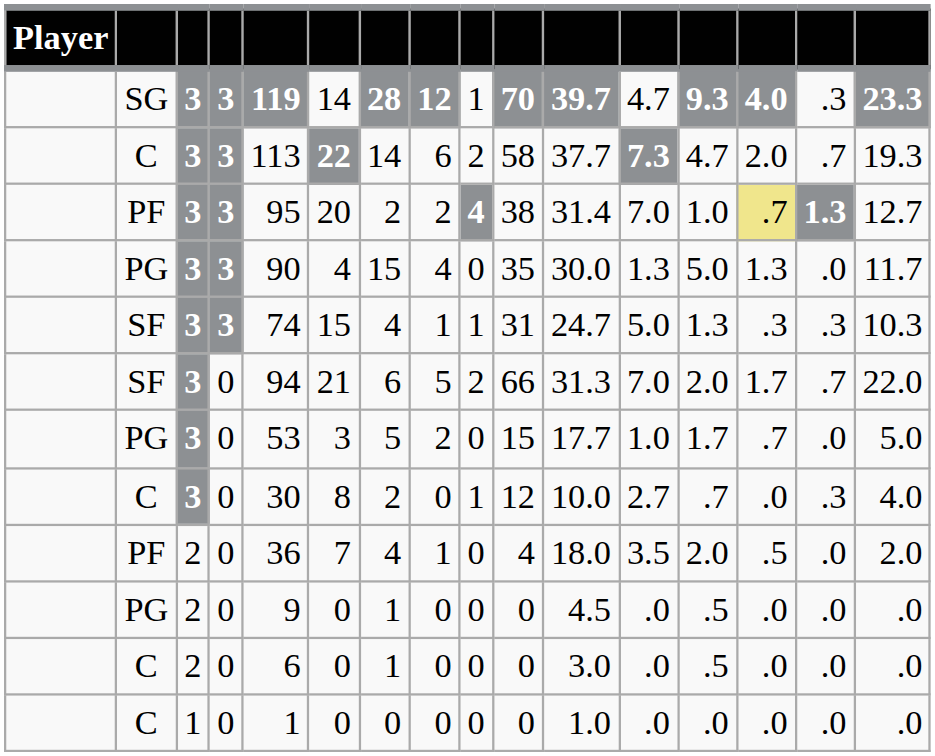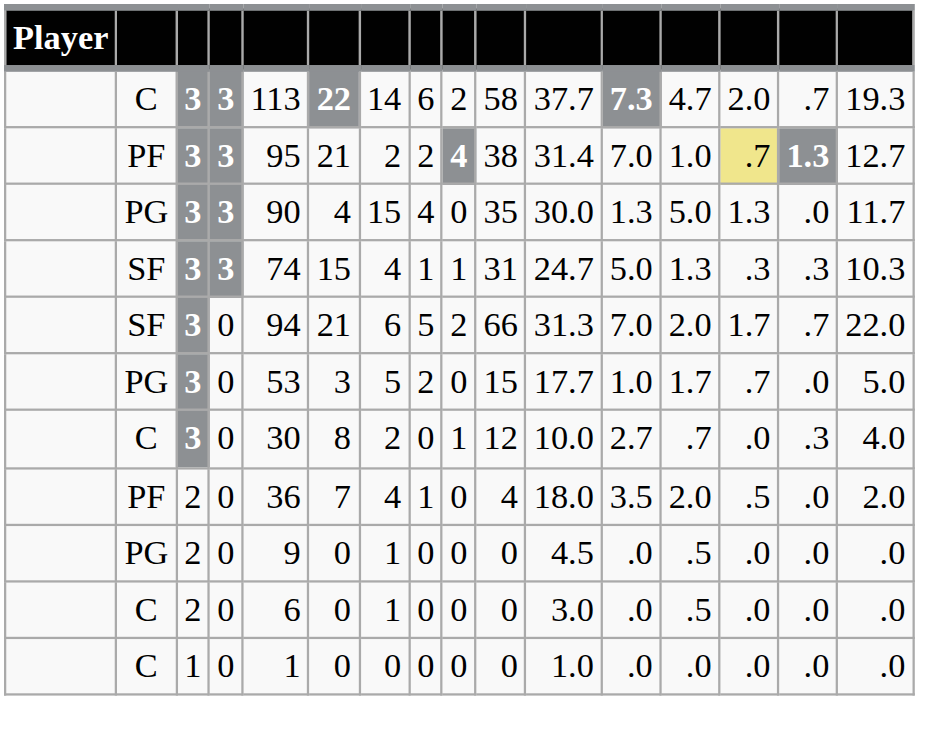 <table class="wikitable sortable" style="font-size: 95%; text-align:right;">
 <tr>
 <th style="background:#010101; color:#FFFFFF; border-top:#8D9093 3px solid; border-bottom:#8D9093 3px solid;">Player</th>
 <th style="background:#010101; color:#FFFFFF; border-top:#8D9093 3px solid; border-bottom:#8D9093 3px solid;"></th>
 <th style="background:#010101; color:#FFFFFF; border-top:#8D9093 3px solid; border-bottom:#8D9093 3px solid;"></th>
 <th style="background:#010101; color:#FFFFFF; border-top:#8D9093 3px solid; border-bottom:#8D9093 3px solid;"></th>
 <th style="background:#010101; color:#FFFFFF; border-top:#8D9093 3px solid; border-bottom:#8D9093 3px solid;"></th>
 <th style="background:#010101; color:#FFFFFF; border-top:#8D9093 3px solid; border-bottom:#8D9093 3px solid;"></th>
 <th style="background:#010101; color:#FFFFFF; border-top:#8D9093 3px solid; border-bottom:#8D9093 3px solid;"></th>
 <th style="background:#010101; color:#FFFFFF; border-top:#8D9093 3px solid; border-bottom:#8D9093 3px solid;"></th>
 <th style="background:#010101; color:#FFFFFF; border-top:#8D9093 3px solid; border-bottom:#8D9093 3px solid;"></th>
 <th style="background:#010101; color:#FFFFFF; border-top:#8D9093 3px solid; border-bottom:#8D9093 3px solid;"></th>
 <th style="background:#010101; color:#FFFFFF; border-top:#8D9093 3px solid; border-bottom:#8D9093 3px solid;"></th>
 <th style="background:#010101; color:#FFFFFF; border-top:#8D9093 3px solid; border-bottom:#8D9093 3px solid;"></th>
 <th style="background:#010101; color:#FFFFFF; border-top:#8D9093 3px solid; border-bottom:#8D9093 3px solid;"></th>
 <th style="background:#010101; color:#FFFFFF; border-top:#8D9093 3px solid; border-bottom:#8D9093 3px solid;"></th>
 <th style="background:#010101; color:#FFFFFF; border-top:#8D9093 3px solid; border-bottom:#8D9093 3px solid;"></th>
 <th style="background:#010101; color:#FFFFFF; border-top:#8D9093 3px solid; border-bottom:#8D9093 3px solid;"></th>
-</tr>
-<tr>
-<td style="text-align:left;"></td>
-<td style="text-align:center;">SG</td>
-<td style="background:#8D9093; color:#FFFFFF;"><strong>3</strong></td>
-<td style="background:#8D9093; color:#FFFFFF;"><strong>3</strong></td>
-<td style="background:#8D9093; color:#FFFFFF;"><strong>119</strong></td>
-<td>14</td>
-<td style="background:#8D9093; color:#FFFFFF;"><strong>28</strong></td>
-<td style="background:#8D9093; color:#FFFFFF;"><strong>12</strong></td>
-<td>1</td>
-<td style="background:#8D9093; color:#FFFFFF;"><strong>70</strong></td>
-<td style="background:#8D9093; color:#FFFFFF;"><strong>39.7</strong></td>
-<td>4.7</td>
-<td style="background:#8D9093; color:#FFFFFF;"><strong>9.3</strong></td>
-<td style="background:#8D9093; color:#FFFFFF;"><strong>4.0</strong></td>
-<td>.3</td>
-<td style="background:#8D9093; color:#FFFFFF;"><strong>23.3</strong></td>
 </tr>
 <tr>
 <td style="text-align:left;"></td>
 <td style="text-align:center;">C</td>
 <td style="background:#8D9093; color:#FFFFFF;"><strong>3</strong></td>
 <td style="background:#8D9093; color:#FFFFFF;"><strong>3</strong></td>
 <td>113</td>
 <td style="background:#8D9093; color:#FFFFFF;"><strong>22</strong></td>
 <td>14</td>
 <td>6</td>
 <td>2</td>
 <td>58</td>
 <td>37.7</td>
 <td style="background:#8D9093; color:#FFFFFF;"><strong>7.3</strong></td>
 <td>4.7</td>
 <td>2.0</td>
 <td>.7</td>
 <td>19.3</td>
 </tr>
 <tr>
 <td style="text-align:left;"></td>
 <td style="text-align:center;">PF</td>
 <td style="background:#8D9093; color:#FFFFFF;"><strong>3</strong></td>
 <td style="background:#8D9093; color:#FFFFFF;"><strong>3</strong></td>
 <td>95</td>
-<td>20</td>
+<td>21</td>
 <td>2</td>
 <td>2</td>
 <td style="background:#8D9093; color:#FFFFFF;"><strong>4</strong></td>
 <td>38</td>
 <td>31.4</td>
 <td>7.0</td>
 <td>1.0</td>
 <td style="background: khaki;">.7</td>
 <td style="background:#8D9093; color:#FFFFFF;"><strong>1.3</strong></td>
 <td>12.7</td>
 </tr>
 <tr>
 <td style="text-align:left;"></td>
 <td style="text-align:center;">PG</td>
 <td style="background:#8D9093; color:#FFFFFF;"><strong>3</strong></td>
 <td style="background:#8D9093; color:#FFFFFF;"><strong>3</strong></td>
 <td>90</td>
 <td>4</td>
 <td>15</td>
 <td>4</td>
 <td>0</td>
 <td>35</td>
 <td>30.0</td>
 <td>1.3</td>
 <td>5.0</td>
 <td>1.3</td>
 <td>.0</td>
 <td>11.7</td>
 </tr>
 <tr>
 <td style="text-align:left;"></td>
 <td style="text-align:center;">SF</td>
 <td style="background:#8D9093; color:#FFFFFF;"><strong>3</strong></td>
 <td style="background:#8D9093; color:#FFFFFF;"><strong>3</strong></td>
 <td>74</td>
 <td>15</td>
 <td>4</td>
 <td>1</td>
 <td>1</td>
 <td>31</td>
 <td>24.7</td>
 <td>5.0</td>
 <td>1.3</td>
 <td>.3</td>
 <td>.3</td>
 <td>10.3</td>
 </tr>
 <tr>
 <td style="text-align:left;"></td>
 <td style="text-align:center;">SF</td>
 <td style="background:#8D9093; color:#FFFFFF;"><strong>3</strong></td>
 <td>0</td>
 <td>94</td>
 <td>21</td>
 <td>6</td>
 <td>5</td>
 <td>2</td>
 <td>66</td>
 <td>31.3</td>
 <td>7.0</td>
 <td>2.0</td>
 <td>1.7</td>
 <td>.7</td>
 <td>22.0</td>
 </tr>
 <tr>
 <td style="text-align:left;"></td>
 <td style="text-align:center;">PG</td>
 <td style="background:#8D9093; color:#FFFFFF;"><strong>3</strong></td>
 <td>0</td>
 <td>53</td>
 <td>3</td>
 <td>5</td>
 <td>2</td>
 <td>0</td>
 <td>15</td>
 <td>17.7</td>
 <td>1.0</td>
 <td>1.7</td>
 <td>.7</td>
 <td>.0</td>
 <td>5.0</td>
 </tr>
 <tr>
 <td style="text-align:left;"></td>
 <td style="text-align:center;">C</td>
 <td style="background:#8D9093; color:#FFFFFF;"><strong>3</strong></td>
 <td>0</td>
 <td>30</td>
 <td>8</td>
 <td>2</td>
 <td>0</td>
 <td>1</td>
 <td>12</td>
 <td>10.0</td>
 <td>2.7</td>
 <td>.7</td>
 <td>.0</td>
 <td>.3</td>
 <td>4.0</td>
 </tr>
 <tr>
 <td style="text-align:left;"></td>
 <td style="text-align:center;">PF</td>
 <td>2</td>
 <td>0</td>
 <td>36</td>
 <td>7</td>
 <td>4</td>
 <td>1</td>
 <td>0</td>
 <td>4</td>
 <td>18.0</td>
 <td>3.5</td>
 <td>2.0</td>
 <td>.5</td>
 <td>.0</td>
 <td>2.0</td>
 </tr>
 <tr>
 <td style="text-align:left;"></td>
 <td style="text-align:center;">PG</td>
 <td>2</td>
 <td>0</td>
 <td>9</td>
 <td>0</td>
 <td>1</td>
 <td>0</td>
 <td>0</td>
 <td>0</td>
 <td>4.5</td>
 <td>.0</td>
 <td>.5</td>
 <td>.0</td>
 <td>.0</td>
 <td>.0</td>
 </tr>
 <tr>
 <td style="text-align:left;"></td>
 <td style="text-align:center;">C</td>
 <td>2</td>
 <td>0</td>
 <td>6</td>
 <td>0</td>
 <td>1</td>
 <td>0</td>
 <td>0</td>
 <td>0</td>
 <td>3.0</td>
 <td>.0</td>
 <td>.5</td>
 <td>.0</td>
 <td>.0</td>
 <td>.0</td>
 </tr>
 <tr>
 <td style="text-align:left;"></td>
 <td style="text-align:center;">C</td>
 <td>1</td>
 <td>0</td>
 <td>1</td>
 <td>0</td>
 <td>0</td>
 <td>0</td>
 <td>0</td>
 <td>0</td>
 <td>1.0</td>
 <td>.0</td>
 <td>.0</td>
 <td>.0</td>
 <td>.0</td>
 <td>.0</td>
 </tr>
 </table>
